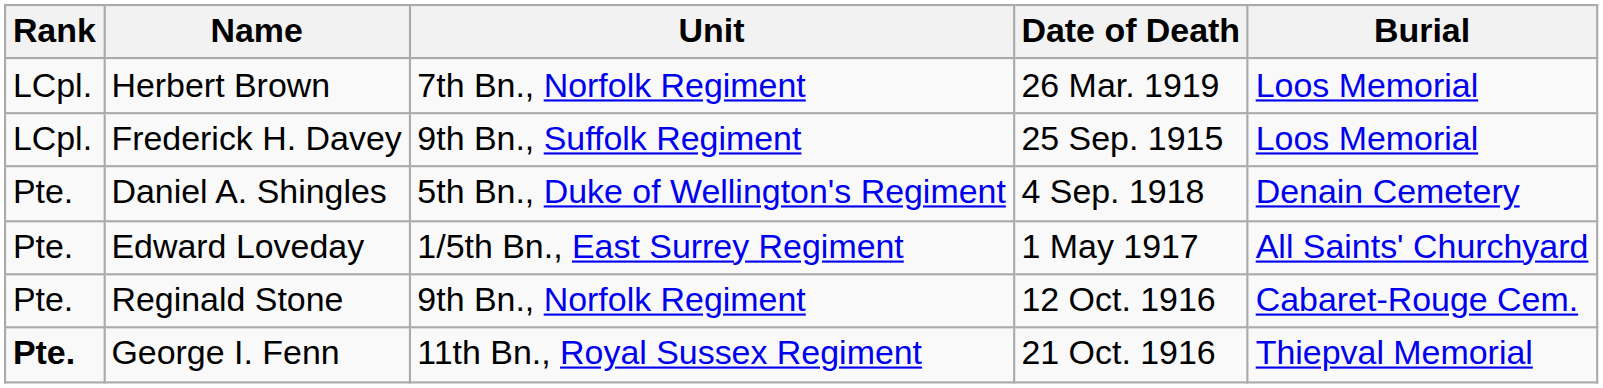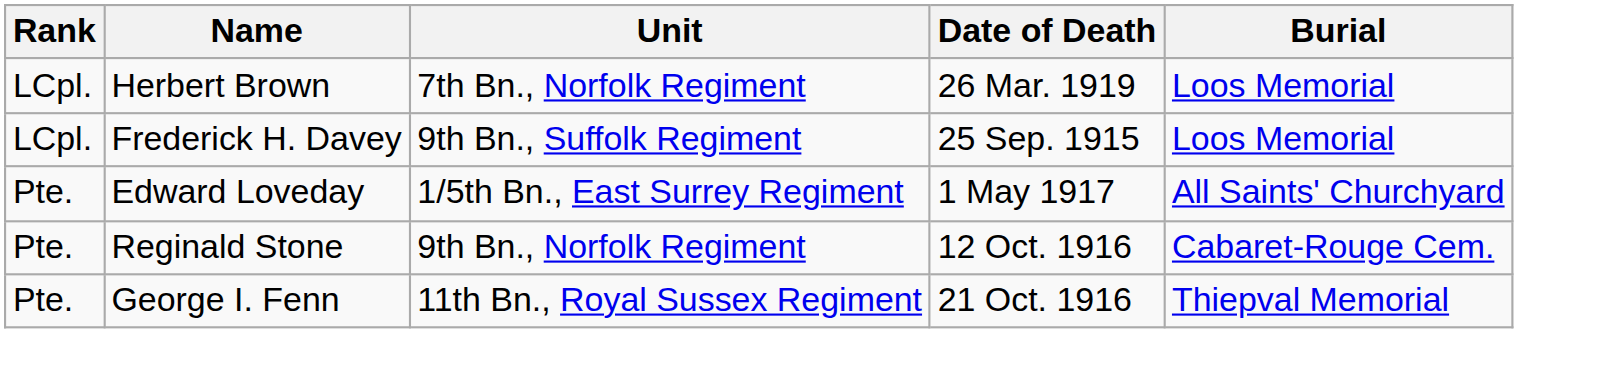 <table class="wikitable">
 <tr>
 <th>Rank</th>
 <th>Name</th>
 <th>Unit</th>
 <th>Date of Death</th>
 <th>Burial</th>
 </tr>
 <tr>
 <td>LCpl.</td>
 <td>Herbert Brown</td>
 <td>7th Bn., <a href='#'>Norfolk Regiment</a></td>
 <td>26 Mar. 1919</td>
 <td><a href='#'>Loos Memorial</a></td>
 </tr>
 <tr>
 <td>LCpl.</td>
 <td>Frederick H. Davey</td>
 <td>9th Bn., <a href='#'>Suffolk Regiment</a></td>
 <td>25 Sep. 1915</td>
 <td><a href='#'>Loos Memorial</a></td>
 </tr>
 <tr>
 <td>Pte.</td>
-<td>Daniel A. Shingles</td>
-<td>5th Bn., <a href='#'>Duke of Wellington's Regiment</a></td>
-<td>4 Sep. 1918</td>
-<td><a href='#'>Denain Cemetery</a></td>
-</tr>
-<tr>
-<td>Pte.</td>
 <td>Edward Loveday</td>
 <td>1/5th Bn., <a href='#'>East Surrey Regiment</a></td>
 <td>1 May 1917</td>
 <td><a href='#'>All Saints' Churchyard</a></td>
 </tr>
 <tr>
 <td>Pte.</td>
 <td>Reginald Stone</td>
 <td>9th Bn., <a href='#'>Norfolk Regiment</a></td>
 <td>12 Oct. 1916</td>
 <td><a href='#'>Cabaret-Rouge Cem.</a></td>
 </tr>
 <tr>
-<td><strong>Pte.</strong></td>
+<td>Pte.</td>
 <td>George I. Fenn</td>
 <td>11th Bn., <a href='#'>Royal Sussex Regiment</a></td>
 <td>21 Oct. 1916</td>
 <td><a href='#'>Thiepval Memorial</a></td>
 </tr>
 </table>
